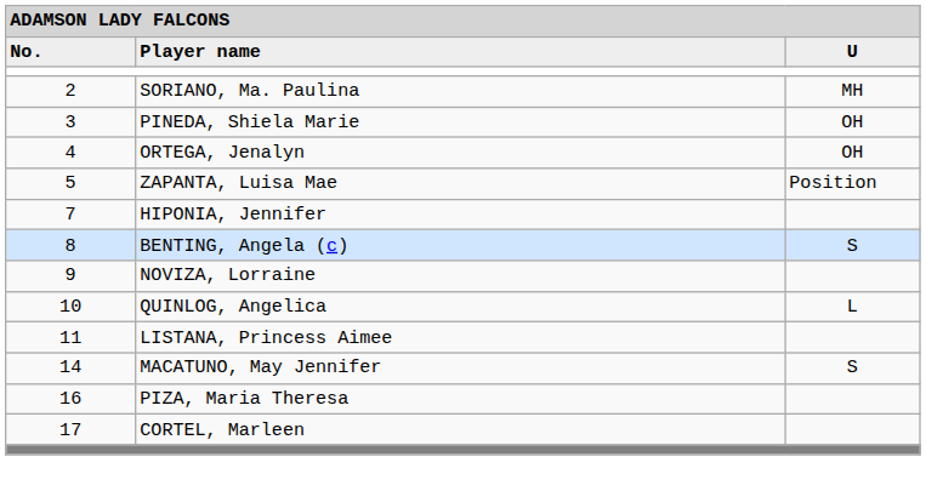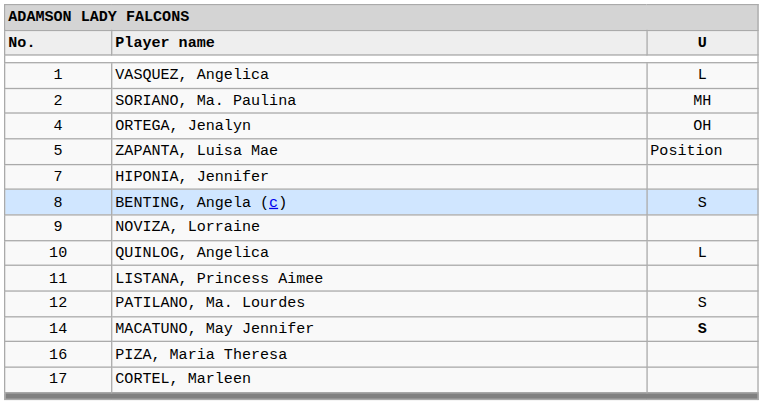 <table class="wikitable collapsible collapsed" style="font-size:90%;width:50em;">
 <tr>
 <th style="background:#D4D4D4; text-align:left;" colspan=3> ADAMSON LADY FALCONS</th>
 </tr>
 <tr style="background:#EEEEEE; font-weight:bold;">
 <td width=10%>No.</td>
 <td width=50%>Player name</td>
 <td style="text-align:center">U</td>
 </tr>
 <tr style="background:#FFFFFF;">
 <td colspan=3 style="text-align:center"></td>
 </tr>
 <tr>
+<td style="text-align:center">1</td>
+<td>VASQUEZ, Angelica</td>
+<td style="text-align:center">L</td>
+</tr>
+<tr>
 <td style="text-align:center">2</td>
 <td>SORIANO, Ma. Paulina</td>
 <td style="text-align:center">MH</td>
-</tr>
-<tr>
-<td style="text-align:center">3</td>
-<td>PINEDA, Shiela Marie</td>
-<td style="text-align:center">OH</td>
 </tr>
 <tr>
 <td style="text-align:center">4</td>
 <td>ORTEGA, Jenalyn</td>
 <td style="text-align:center">OH</td>
 </tr>
 <tr>
 <td style="text-align:center">5</td>
 <td>ZAPANTA, Luisa Mae</td>
 <td width=10%>Position</td>
 </tr>
 <tr>
 <td style="text-align:center">7</td>
 <td>HIPONIA, Jennifer</td>
 <td style="text-align:center"></td>
 </tr>
 <tr style="background:#D0E6FF">
 <td style="text-align:center">8</td>
 <td>BENTING, Angela (<a href='#'>c</a>)</td>
 <td style="text-align:center">S</td>
 </tr>
 <tr>
 <td style="text-align:center">9</td>
 <td>NOVIZA, Lorraine</td>
 <td style="text-align:center"></td>
 </tr>
 <tr>
 <td style="text-align:center">10</td>
 <td>QUINLOG, Angelica</td>
 <td style="text-align:center">L</td>
 </tr>
 <tr>
 <td style="text-align:center">11</td>
 <td>LISTANA, Princess Aimee</td>
 <td style="text-align:center"></td>
 </tr>
 <tr>
+<td style="text-align:center">12</td>
+<td>PATILANO, Ma. Lourdes</td>
+<td style="text-align:center">S</td>
+</tr>
+<tr>
 <td style="text-align:center">14</td>
 <td>MACATUNO, May Jennifer</td>
-<td style="text-align:center">S</td>
+<td style="text-align:center"><strong>S</strong></td>
 </tr>
 <tr>
 <td style="text-align:center">16</td>
 <td>PIZA, Maria Theresa</td>
 <td style="text-align:center"></td>
 </tr>
 <tr>
 <td style="text-align:center">17</td>
 <td>CORTEL, Marleen</td>
 <td style="text-align:center"></td>
 </tr>
 <tr>
 <th style="background:gray;" colspan=3></th>
 </tr>
 <tr>
 </tr>
 </table>
